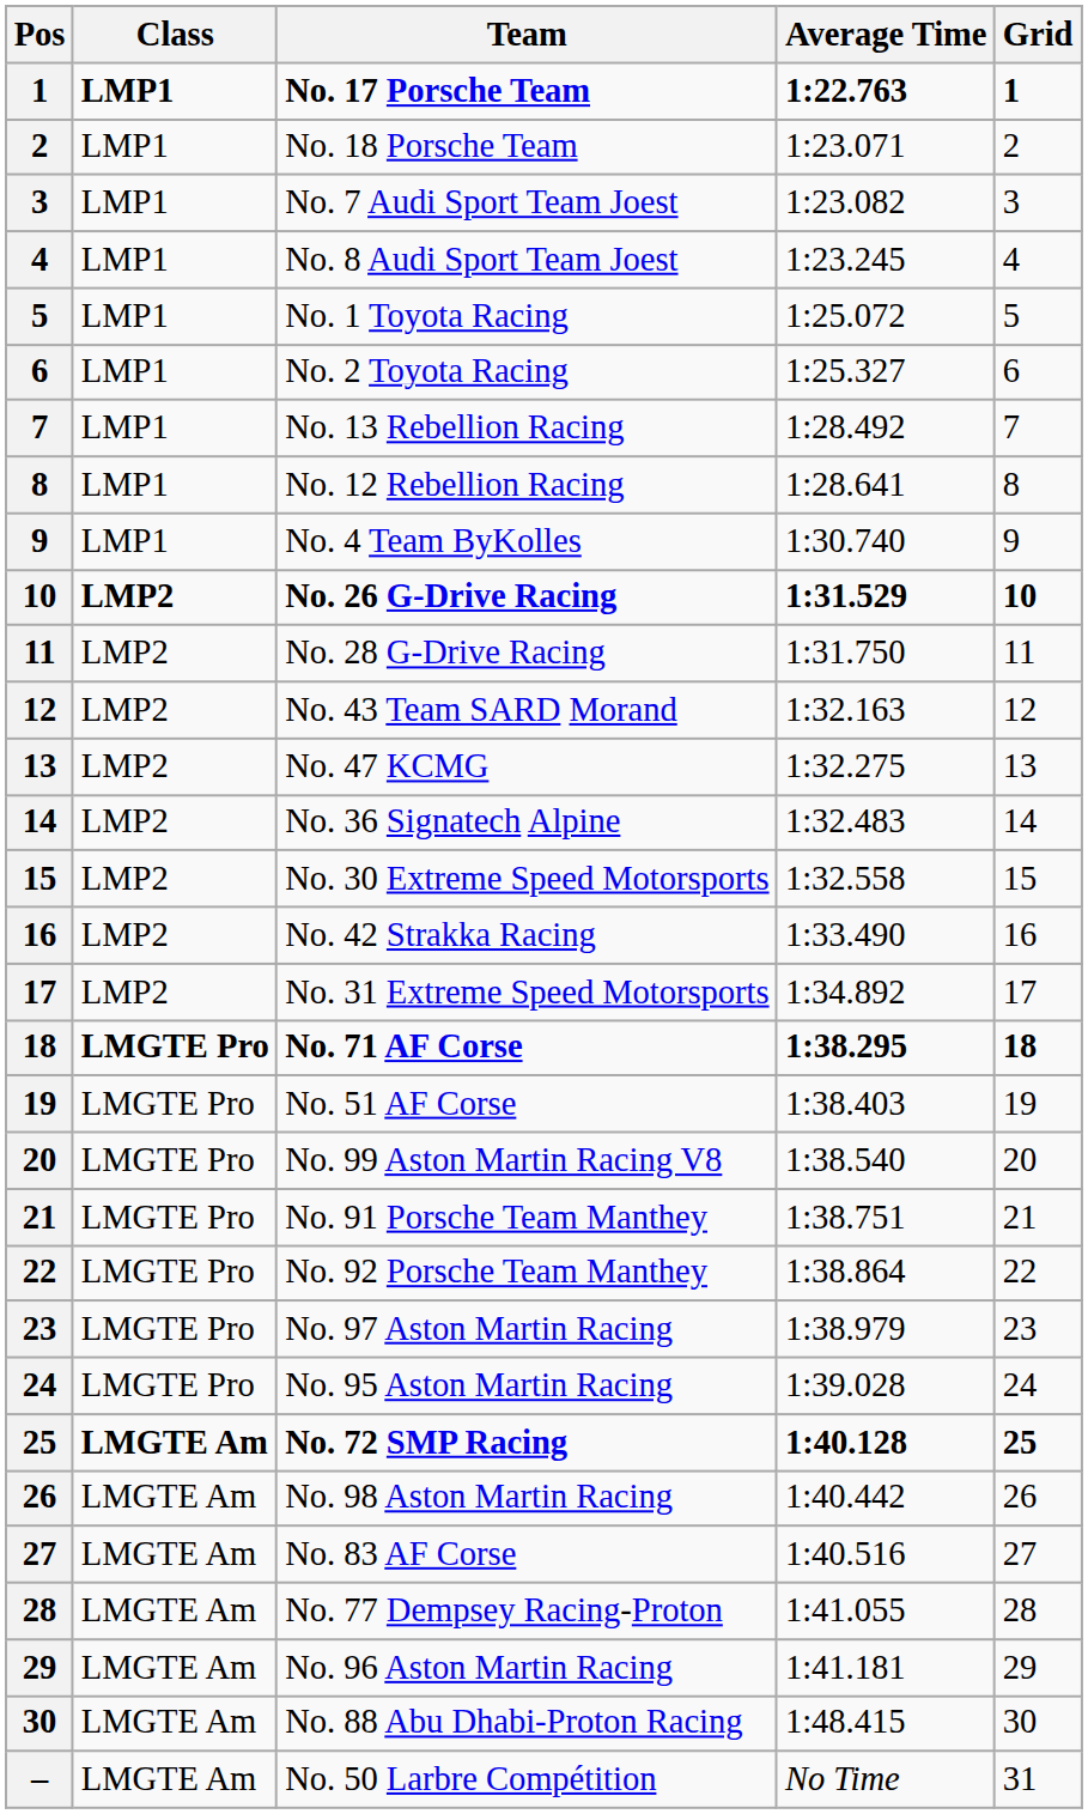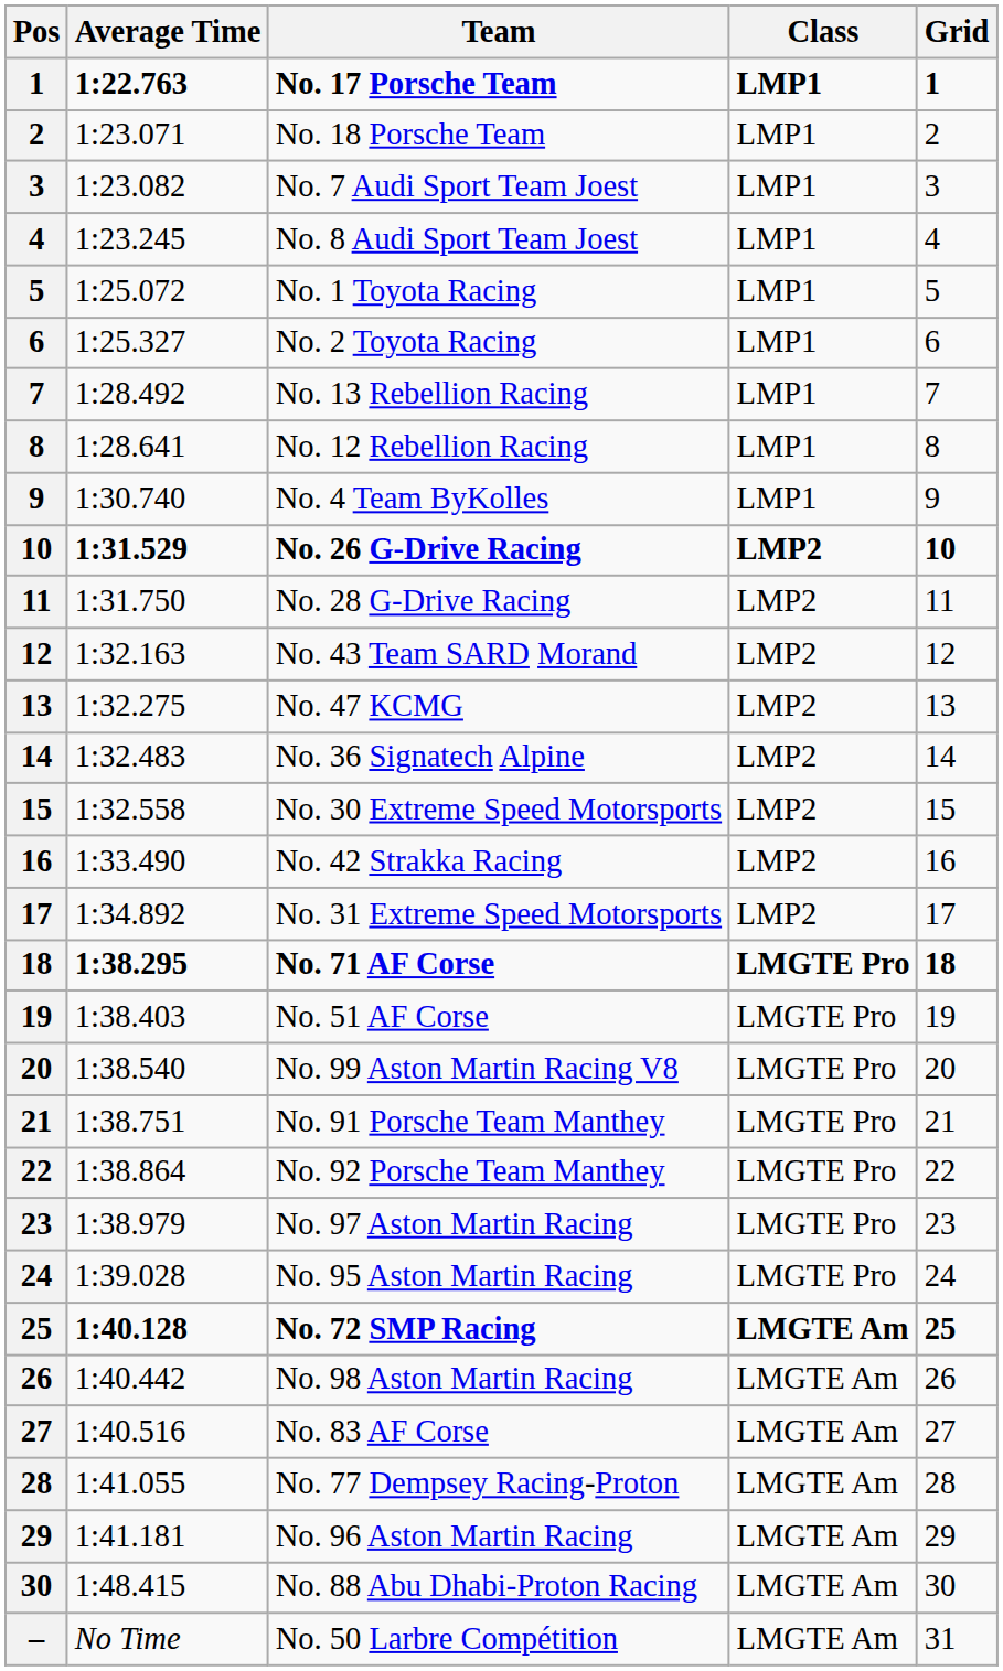 <table class="wikitable" style="font-size: 90%;">
 <tr>
 <th>Pos</th>
+<th>Average Time</th>
+<th>Team</th>
 <th>Class</th>
-<th>Team</th>
-<th>Average Time</th>
 <th>Grid</th>
 </tr>
 <tr style="font-weight:bold">
 <th>1</th>
+<td>1:22.763</td>
+<td>No. 17 <a href='#'>Porsche Team</a></td>
 <td>LMP1</td>
-<td>No. 17 <a href='#'>Porsche Team</a></td>
-<td>1:22.763</td>
 <td>1</td>
 </tr>
 <tr>
 <th>2</th>
+<td>1:23.071</td>
+<td>No. 18 <a href='#'>Porsche Team</a></td>
 <td>LMP1</td>
-<td>No. 18 <a href='#'>Porsche Team</a></td>
-<td>1:23.071</td>
 <td>2</td>
 </tr>
 <tr>
 <th>3</th>
+<td>1:23.082</td>
+<td>No. 7 <a href='#'>Audi Sport Team Joest</a></td>
 <td>LMP1</td>
-<td>No. 7 <a href='#'>Audi Sport Team Joest</a></td>
-<td>1:23.082</td>
 <td>3</td>
 </tr>
 <tr>
 <th>4</th>
+<td>1:23.245</td>
+<td>No. 8 <a href='#'>Audi Sport Team Joest</a></td>
 <td>LMP1</td>
-<td>No. 8 <a href='#'>Audi Sport Team Joest</a></td>
-<td>1:23.245</td>
 <td>4</td>
 </tr>
 <tr>
 <th>5</th>
+<td>1:25.072</td>
+<td>No. 1 <a href='#'>Toyota Racing</a></td>
 <td>LMP1</td>
-<td>No. 1 <a href='#'>Toyota Racing</a></td>
-<td>1:25.072</td>
 <td>5</td>
 </tr>
 <tr>
 <th>6</th>
+<td>1:25.327</td>
+<td>No. 2 <a href='#'>Toyota Racing</a></td>
 <td>LMP1</td>
-<td>No. 2 <a href='#'>Toyota Racing</a></td>
-<td>1:25.327</td>
 <td>6</td>
 </tr>
 <tr>
 <th>7</th>
+<td>1:28.492</td>
+<td>No. 13 <a href='#'>Rebellion Racing</a></td>
 <td>LMP1</td>
-<td>No. 13 <a href='#'>Rebellion Racing</a></td>
-<td>1:28.492</td>
 <td>7</td>
 </tr>
 <tr>
 <th>8</th>
+<td>1:28.641</td>
+<td>No. 12 <a href='#'>Rebellion Racing</a></td>
 <td>LMP1</td>
-<td>No. 12 <a href='#'>Rebellion Racing</a></td>
-<td>1:28.641</td>
 <td>8</td>
 </tr>
 <tr>
 <th>9</th>
+<td>1:30.740</td>
+<td>No. 4 <a href='#'>Team ByKolles</a></td>
 <td>LMP1</td>
-<td>No. 4 <a href='#'>Team ByKolles</a></td>
-<td>1:30.740</td>
 <td>9</td>
 </tr>
 <tr style="font-weight:bold">
 <th>10</th>
+<td>1:31.529</td>
+<td>No. 26 <a href='#'>G-Drive Racing</a></td>
 <td>LMP2</td>
-<td>No. 26 <a href='#'>G-Drive Racing</a></td>
-<td>1:31.529</td>
 <td>10</td>
 </tr>
 <tr>
 <th>11</th>
+<td>1:31.750</td>
+<td>No. 28 <a href='#'>G-Drive Racing</a></td>
 <td>LMP2</td>
-<td>No. 28 <a href='#'>G-Drive Racing</a></td>
-<td>1:31.750</td>
 <td>11</td>
 </tr>
 <tr>
 <th>12</th>
+<td>1:32.163</td>
+<td>No. 43 <a href='#'>Team SARD</a> <a href='#'>Morand</a></td>
 <td>LMP2</td>
-<td>No. 43 <a href='#'>Team SARD</a> <a href='#'>Morand</a></td>
-<td>1:32.163</td>
 <td>12</td>
 </tr>
 <tr>
 <th>13</th>
+<td>1:32.275</td>
+<td>No. 47 <a href='#'>KCMG</a></td>
 <td>LMP2</td>
-<td>No. 47 <a href='#'>KCMG</a></td>
-<td>1:32.275</td>
 <td>13</td>
 </tr>
 <tr>
 <th>14</th>
+<td>1:32.483</td>
+<td>No. 36 <a href='#'>Signatech</a> <a href='#'>Alpine</a></td>
 <td>LMP2</td>
-<td>No. 36 <a href='#'>Signatech</a> <a href='#'>Alpine</a></td>
-<td>1:32.483</td>
 <td>14</td>
 </tr>
 <tr>
 <th>15</th>
+<td>1:32.558</td>
+<td>No. 30 <a href='#'>Extreme Speed Motorsports</a></td>
 <td>LMP2</td>
-<td>No. 30 <a href='#'>Extreme Speed Motorsports</a></td>
-<td>1:32.558</td>
 <td>15</td>
 </tr>
 <tr>
 <th>16</th>
+<td>1:33.490</td>
+<td>No. 42 <a href='#'>Strakka Racing</a></td>
 <td>LMP2</td>
-<td>No. 42 <a href='#'>Strakka Racing</a></td>
-<td>1:33.490</td>
 <td>16</td>
 </tr>
 <tr>
 <th>17</th>
+<td>1:34.892</td>
+<td>No. 31 <a href='#'>Extreme Speed Motorsports</a></td>
 <td>LMP2</td>
-<td>No. 31 <a href='#'>Extreme Speed Motorsports</a></td>
-<td>1:34.892</td>
 <td>17</td>
 </tr>
 <tr style="font-weight:bold">
 <th>18</th>
+<td>1:38.295</td>
+<td>No. 71 <a href='#'>AF Corse</a></td>
 <td>LMGTE Pro</td>
-<td>No. 71 <a href='#'>AF Corse</a></td>
-<td>1:38.295</td>
 <td>18</td>
 </tr>
 <tr>
 <th>19</th>
+<td>1:38.403</td>
+<td>No. 51 <a href='#'>AF Corse</a></td>
 <td>LMGTE Pro</td>
-<td>No. 51 <a href='#'>AF Corse</a></td>
-<td>1:38.403</td>
 <td>19</td>
 </tr>
 <tr>
 <th>20</th>
+<td>1:38.540</td>
+<td>No. 99 <a href='#'>Aston Martin Racing V8</a></td>
 <td>LMGTE Pro</td>
-<td>No. 99 <a href='#'>Aston Martin Racing V8</a></td>
-<td>1:38.540</td>
 <td>20</td>
 </tr>
 <tr>
 <th>21</th>
+<td>1:38.751</td>
+<td>No. 91 <a href='#'>Porsche Team Manthey</a></td>
 <td>LMGTE Pro</td>
-<td>No. 91 <a href='#'>Porsche Team Manthey</a></td>
-<td>1:38.751</td>
 <td>21</td>
 </tr>
 <tr>
 <th>22</th>
+<td>1:38.864</td>
+<td>No. 92 <a href='#'>Porsche Team Manthey</a></td>
 <td>LMGTE Pro</td>
-<td>No. 92 <a href='#'>Porsche Team Manthey</a></td>
-<td>1:38.864</td>
 <td>22</td>
 </tr>
 <tr>
 <th>23</th>
+<td>1:38.979</td>
+<td>No. 97 <a href='#'>Aston Martin Racing</a></td>
 <td>LMGTE Pro</td>
-<td>No. 97 <a href='#'>Aston Martin Racing</a></td>
-<td>1:38.979</td>
 <td>23</td>
 </tr>
 <tr>
 <th>24</th>
+<td>1:39.028</td>
+<td>No. 95 <a href='#'>Aston Martin Racing</a></td>
 <td>LMGTE Pro</td>
-<td>No. 95 <a href='#'>Aston Martin Racing</a></td>
-<td>1:39.028</td>
 <td>24</td>
 </tr>
 <tr style="font-weight:bold">
 <th>25</th>
+<td>1:40.128</td>
+<td>No. 72 <a href='#'>SMP Racing</a></td>
 <td>LMGTE Am</td>
-<td>No. 72 <a href='#'>SMP Racing</a></td>
-<td>1:40.128</td>
 <td>25</td>
 </tr>
 <tr>
 <th>26</th>
+<td>1:40.442</td>
+<td>No. 98 <a href='#'>Aston Martin Racing</a></td>
 <td>LMGTE Am</td>
-<td>No. 98 <a href='#'>Aston Martin Racing</a></td>
-<td>1:40.442</td>
 <td>26</td>
 </tr>
 <tr>
 <th>27</th>
+<td>1:40.516</td>
+<td>No. 83 <a href='#'>AF Corse</a></td>
 <td>LMGTE Am</td>
-<td>No. 83 <a href='#'>AF Corse</a></td>
-<td>1:40.516</td>
 <td>27</td>
 </tr>
 <tr>
 <th>28</th>
+<td>1:41.055</td>
+<td>No. 77 <a href='#'>Dempsey Racing</a>-<a href='#'>Proton</a></td>
 <td>LMGTE Am</td>
-<td>No. 77 <a href='#'>Dempsey Racing</a>-<a href='#'>Proton</a></td>
-<td>1:41.055</td>
 <td>28</td>
 </tr>
 <tr>
 <th>29</th>
+<td>1:41.181</td>
+<td>No. 96 <a href='#'>Aston Martin Racing</a></td>
 <td>LMGTE Am</td>
-<td>No. 96 <a href='#'>Aston Martin Racing</a></td>
-<td>1:41.181</td>
 <td>29</td>
 </tr>
 <tr>
 <th>30</th>
+<td>1:48.415</td>
+<td>No. 88 <a href='#'>Abu Dhabi-Proton Racing</a></td>
 <td>LMGTE Am</td>
-<td>No. 88 <a href='#'>Abu Dhabi-Proton Racing</a></td>
-<td>1:48.415</td>
 <td>30</td>
 </tr>
 <tr>
 <th>–</th>
+<td><em>No Time</em></td>
+<td>No. 50 <a href='#'>Larbre Compétition</a></td>
 <td>LMGTE Am</td>
-<td>No. 50 <a href='#'>Larbre Compétition</a></td>
-<td><em>No Time</em></td>
 <td>31</td>
 </tr>
 </table>
